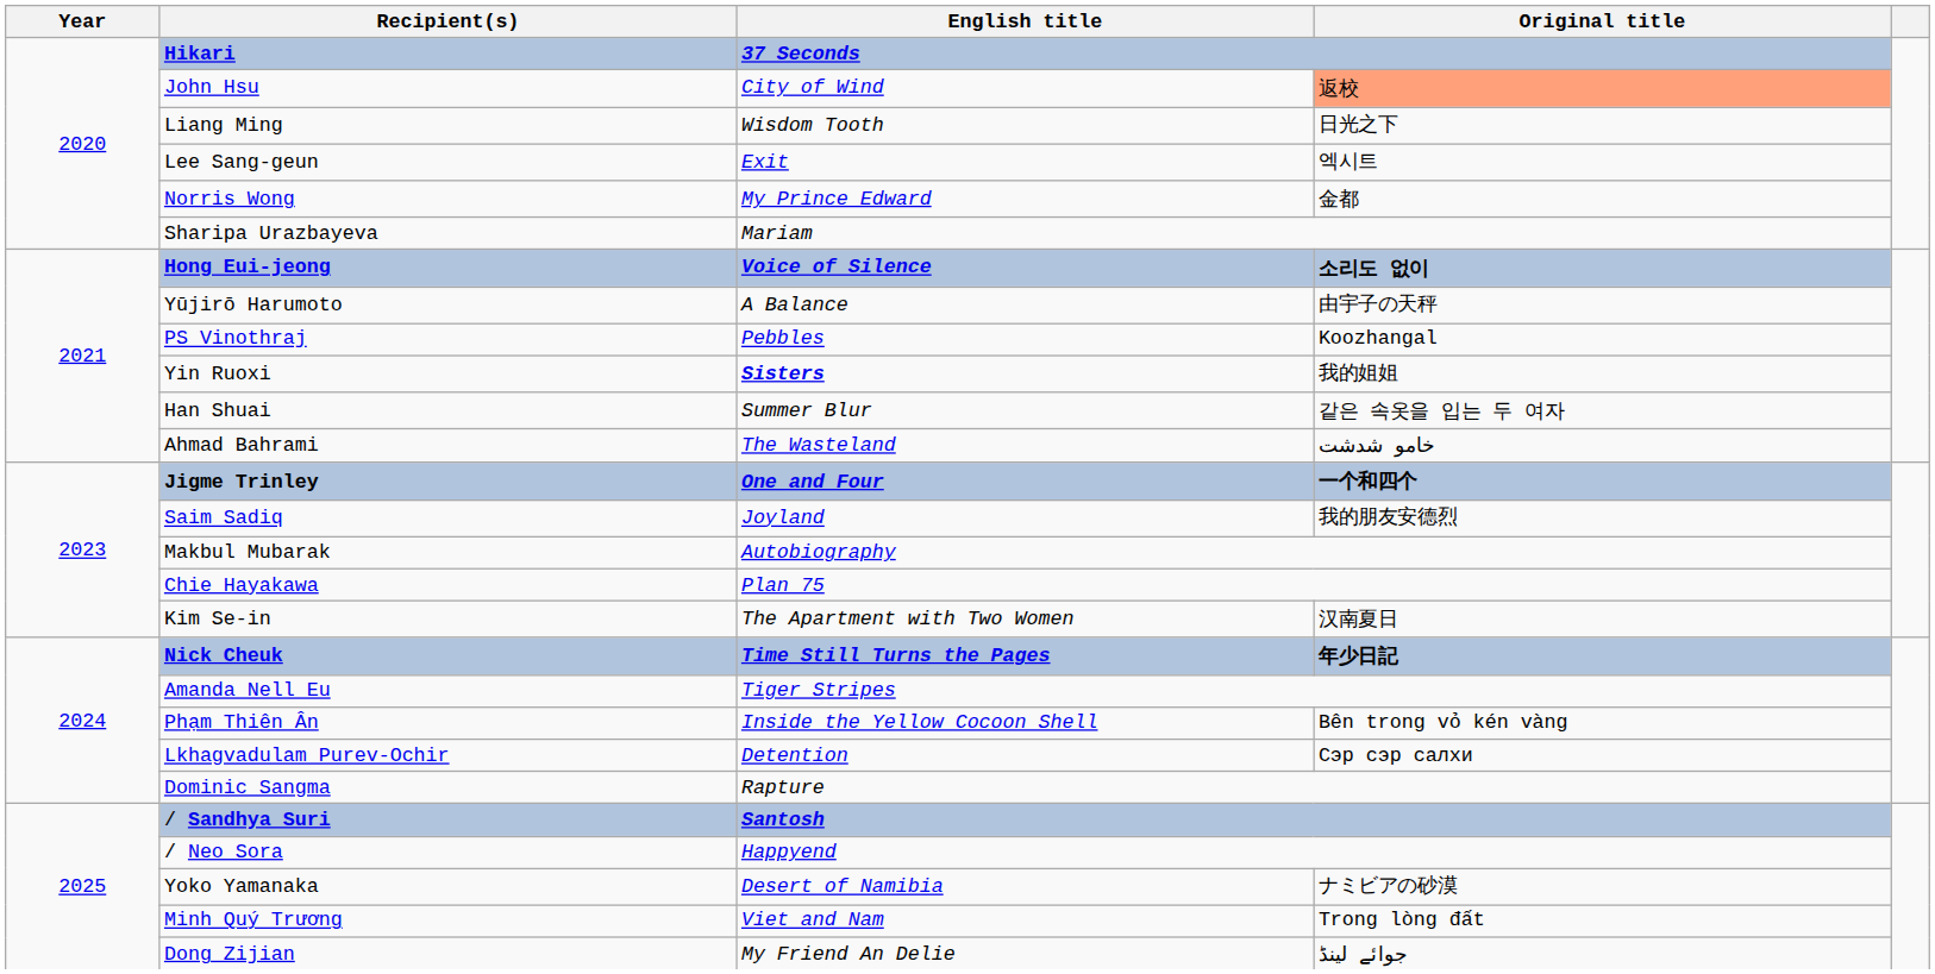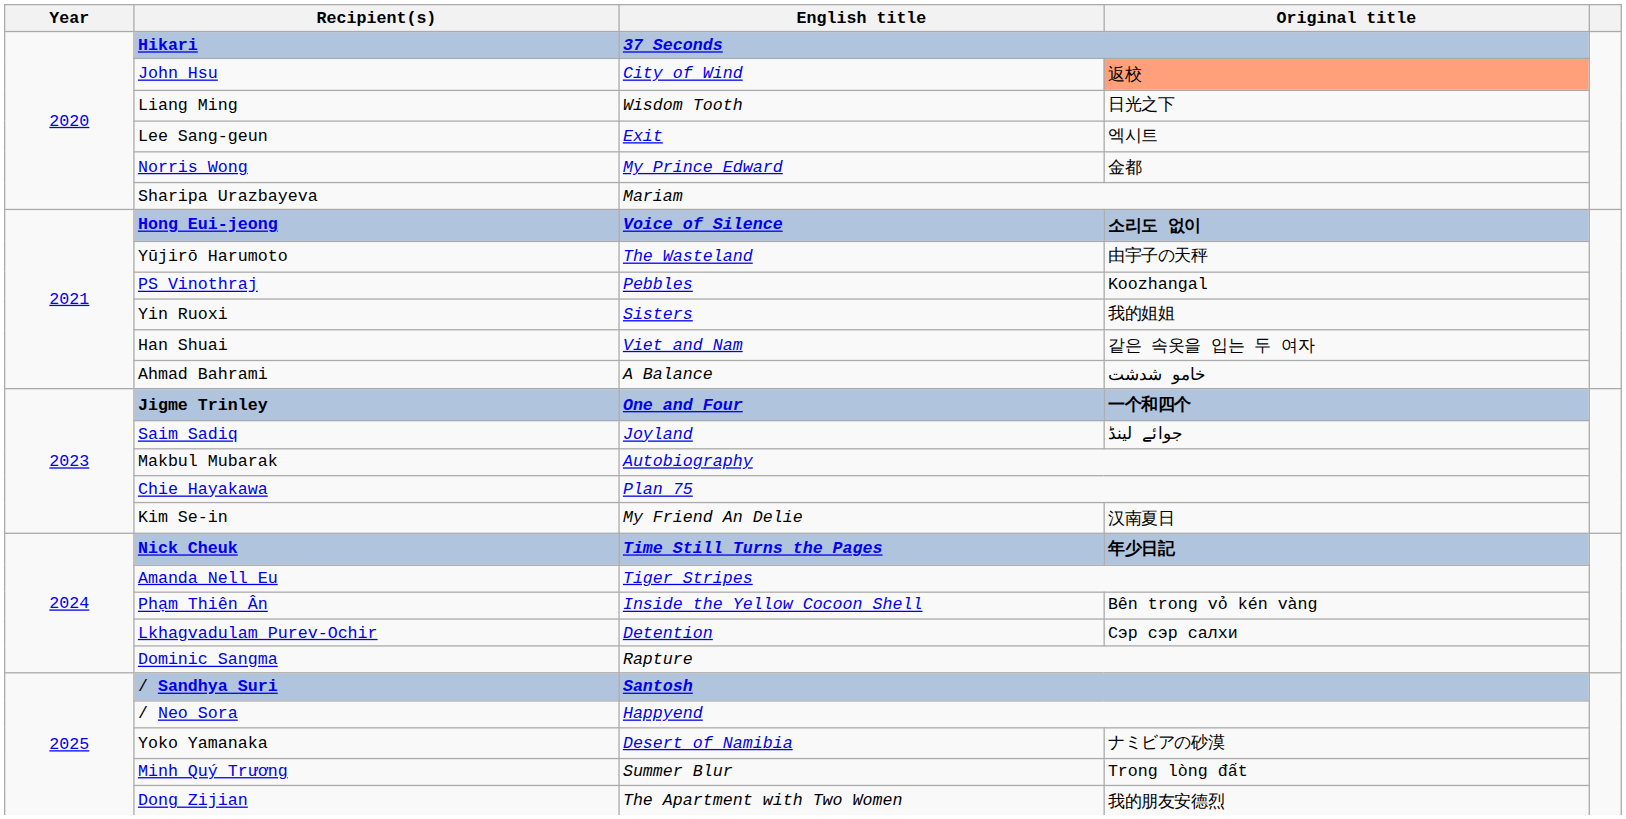 <table class="wikitable" width="100%" cellpadding="5">
 <tr>
 <th width="8%">Year</th>
 <th width="30%">Recipient(s)</th>
 <th width="30%">English title</th>
 <th width="30%">Original title</th>
 <th width="2%"></th>
 </tr>
 <tr>
 <td rowspan="6" style="text-align:center;"><a href='#'>2020</a></td>
 <td style="background:#B0C4DE;"> <strong><a href='#'>Hikari</a></strong></td>
 <td colspan="2" style="background:#B0C4DE;"><strong><em><a href='#'>37 Seconds</a></em></strong></td>
 <td rowspan="6"><br></td>
 </tr>
 <tr>
 <td> <a href='#'>John Hsu</a></td>
 <td><em><a href='#'>City of Wind</a></em></td>
 <td style="background: lightsalmon;">返校</td>
 </tr>
 <tr>
 <td> Liang Ming</td>
 <td><em>Wisdom Tooth</em></td>
 <td>日光之下</td>
 </tr>
 <tr>
 <td> Lee Sang-geun</td>
 <td><em><a href='#'>Exit</a></em></td>
 <td>엑시트</td>
 </tr>
 <tr>
 <td> <a href='#'>Norris Wong</a></td>
 <td><em><a href='#'>My Prince Edward</a></em></td>
 <td>金都</td>
 </tr>
 <tr>
 <td> Sharipa Urazbayeva</td>
 <td colspan="2"><em>Mariam</em></td>
 </tr>
 <tr>
 <td rowspan="6" style="text-align:center;"><a href='#'>2021</a></td>
 <td style="background:#B0C4DE;"> <strong><a href='#'>Hong Eui-jeong</a></strong></td>
 <td style="background:#B0C4DE;"><strong><em><a href='#'>Voice of Silence</a></em></strong></td>
 <td style="background:#B0C4DE;"><strong>소리도 없이</strong></td>
 <td rowspan="6"><br></td>
 </tr>
 <tr>
 <td> Yūjirō Harumoto</td>
-<td><em>A Balance</em></td>
+<td><em><a href='#'>The Wasteland</a></em></td>
 <td>由宇子の天秤</td>
 </tr>
 <tr>
 <td> <a href='#'>PS Vinothraj</a></td>
 <td><em><a href='#'>Pebbles</a></em></td>
 <td>Koozhangal</td>
 </tr>
 <tr>
 <td> Yin Ruoxi</td>
-<td><strong><em><a href='#'>Sisters</a></em></strong></td>
+<td><em><a href='#'>Sisters</a></em></td>
 <td>我的姐姐</td>
 </tr>
 <tr>
 <td> Han Shuai</td>
-<td><em>Summer Blur</em></td>
+<td><em><a href='#'>Viet and Nam</a></em></td>
 <td>같은 속옷을 입는 두 여자</td>
 </tr>
 <tr>
 <td> Ahmad Bahrami</td>
-<td><em><a href='#'>The Wasteland</a></em></td>
+<td><em>A Balance</em></td>
 <td>خامو شدشت</td>
 </tr>
 <tr>
 <td rowspan="5" style="text-align:center;"><a href='#'>2023</a></td>
 <td style="background:#B0C4DE;"> <strong>Jigme Trinley</strong></td>
 <td style="background:#B0C4DE;"><strong><em><a href='#'>One and Four</a></em></strong></td>
 <td style="background:#B0C4DE;"><strong>一个和四个</strong></td>
 <td rowspan="5"><br></td>
 </tr>
 <tr>
 <td> <a href='#'>Saim Sadiq</a></td>
 <td><em><a href='#'>Joyland</a></em></td>
-<td>我的朋友安德烈</td>
+<td>جوائے لینڈ</td>
 </tr>
 <tr>
 <td> Makbul Mubarak</td>
 <td colspan="2"><em><a href='#'>Autobiography</a></em></td>
 </tr>
 <tr>
 <td> <a href='#'>Chie Hayakawa</a></td>
 <td colspan="2"><em><a href='#'>Plan 75</a></em></td>
 </tr>
 <tr>
 <td> Kim Se-in</td>
-<td><em>The Apartment with Two Women</em></td>
+<td><em>My Friend An Delie</em></td>
 <td>汉南夏日</td>
 </tr>
 <tr>
 <td rowspan="5" style="text-align:center;"><a href='#'>2024</a></td>
 <td style="background:#B0C4DE;"> <strong><a href='#'>Nick Cheuk</a></strong></td>
 <td style="background:#B0C4DE;"><strong><em><a href='#'>Time Still Turns the Pages</a></em></strong></td>
 <td style="background:#B0C4DE;"><strong>年少日記</strong></td>
 <td rowspan="5"></td>
 </tr>
 <tr>
 <td> <a href='#'>Amanda Nell Eu</a></td>
 <td colspan="2"><em><a href='#'>Tiger Stripes</a></em></td>
 </tr>
 <tr>
 <td> <a href='#'>Phạm Thiên Ân</a></td>
 <td><em><a href='#'>Inside the Yellow Cocoon Shell</a></em></td>
 <td>Bên trong vỏ kén vàng</td>
 </tr>
 <tr>
 <td> <a href='#'>Lkhagvadulam Purev-Ochir</a></td>
 <td><em><a href='#'>Detention</a></em></td>
 <td>Сэр сэр салхи</td>
 </tr>
 <tr>
 <td> <a href='#'>Dominic Sangma</a></td>
 <td colspan="2"><em>Rapture</em></td>
 </tr>
 <tr>
 <td rowspan="5" style="text-align:center;"><a href='#'>2025</a></td>
 <td style="background:#B0C4DE;">/ <strong><a href='#'>Sandhya Suri</a></strong></td>
 <td colspan="2" style="background:#B0C4DE;"><strong><em><a href='#'>Santosh</a></em></strong></td>
 <td rowspan="5"></td>
 </tr>
 <tr>
 <td>/ <a href='#'>Neo Sora</a></td>
 <td colspan="2"><em><a href='#'>Happyend</a></em></td>
 </tr>
 <tr>
 <td> Yoko Yamanaka</td>
 <td><em><a href='#'>Desert of Namibia</a></em></td>
 <td>ナミビアの砂漠</td>
 </tr>
 <tr>
 <td> <a href='#'>Minh Quý Trương</a></td>
-<td><em><a href='#'>Viet and Nam</a></em></td>
+<td><em>Summer Blur</em></td>
 <td>Trong lòng đất</td>
 </tr>
 <tr>
 <td> <a href='#'>Dong Zijian</a></td>
-<td><em>My Friend An Delie</em></td>
-<td>جوائے لینڈ</td>
+<td><em>The Apartment with Two Women</em></td>
+<td>我的朋友安德烈</td>
 </tr>
 <tr>
 </tr>
 </table>
